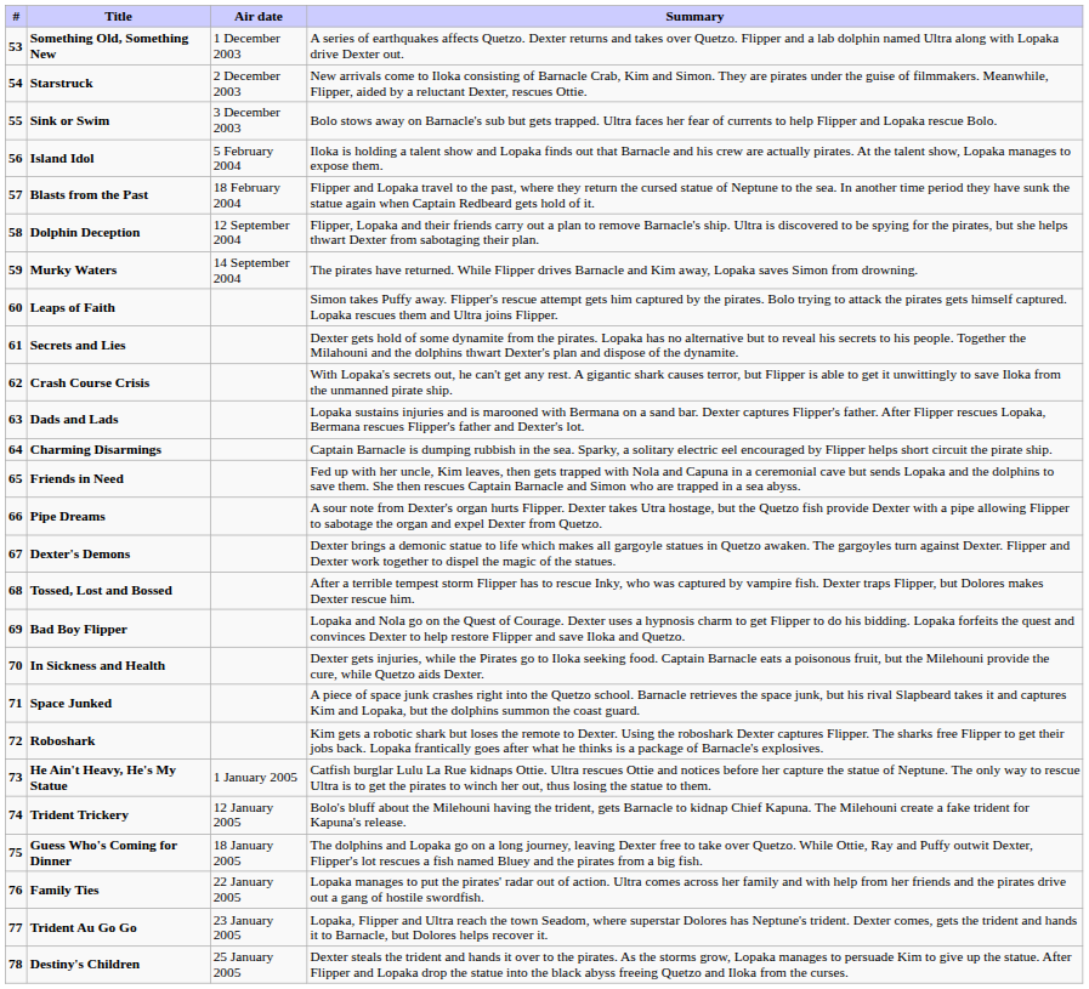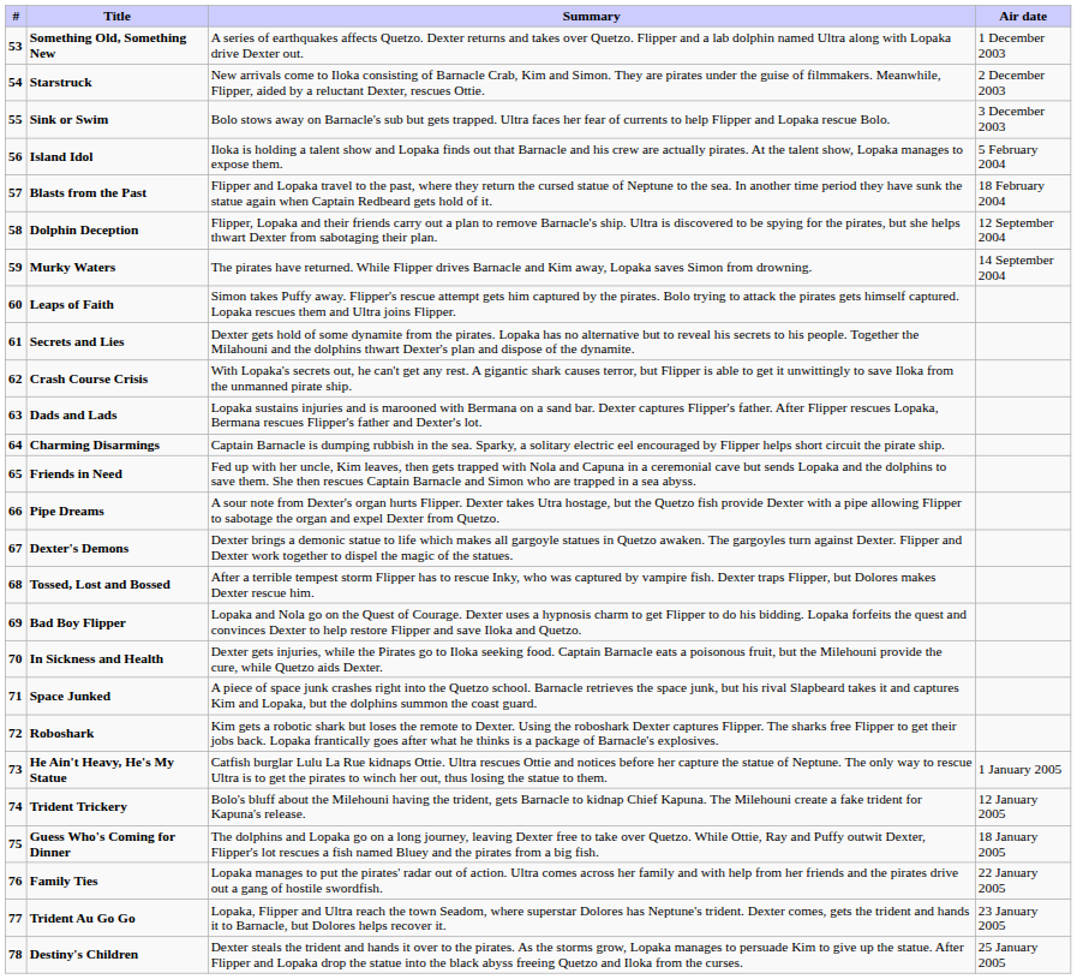 <table class="wikitable" style="width:99%;">
 <tr>
 <th style="background:#ccf; width:2%;"><strong>#</strong></th>
 <th style="background:#ccf; width:17%;"><strong>Title</strong></th>
+<th style="background:#ccf;"><strong>Summary</strong></th>
 <th style="background:#ccf; width:9%;"><strong>Air date</strong></th>
-<th style="background:#ccf;"><strong>Summary</strong></th>
 </tr>
 <tr>
 <td><strong>53</strong></td>
 <td><strong>Something Old, Something New</strong></td>
+<td>A series of earthquakes affects Quetzo. Dexter returns and takes over Quetzo. Flipper and a lab dolphin named Ultra along with Lopaka drive Dexter out.</td>
 <td>1 December 2003</td>
-<td>A series of earthquakes affects Quetzo. Dexter returns and takes over Quetzo. Flipper and a lab dolphin named Ultra along with Lopaka drive Dexter out.</td>
 </tr>
 <tr>
 <td><strong>54</strong></td>
 <td><strong>Starstruck</strong></td>
+<td>New arrivals come to Iloka consisting of Barnacle Crab, Kim and Simon. They are pirates under the guise of filmmakers. Meanwhile, Flipper, aided by a reluctant Dexter, rescues Ottie.</td>
 <td>2 December 2003</td>
-<td>New arrivals come to Iloka consisting of Barnacle Crab, Kim and Simon. They are pirates under the guise of filmmakers. Meanwhile, Flipper, aided by a reluctant Dexter, rescues Ottie.</td>
 </tr>
 <tr>
 <td><strong>55</strong></td>
 <td><strong>Sink or Swim</strong></td>
+<td>Bolo stows away on Barnacle's sub but gets trapped. Ultra faces her fear of currents to help Flipper and Lopaka rescue Bolo.</td>
 <td>3 December 2003</td>
-<td>Bolo stows away on Barnacle's sub but gets trapped. Ultra faces her fear of currents to help Flipper and Lopaka rescue Bolo.</td>
 </tr>
 <tr>
 <td><strong>56</strong></td>
 <td><strong>Island Idol</strong></td>
+<td>Iloka is holding a talent show and Lopaka finds out that Barnacle and his crew are actually pirates. At the talent show, Lopaka manages to expose them.</td>
 <td>5 February 2004</td>
-<td>Iloka is holding a talent show and Lopaka finds out that Barnacle and his crew are actually pirates. At the talent show, Lopaka manages to expose them.</td>
 </tr>
 <tr>
 <td><strong>57</strong></td>
 <td><strong>Blasts from the Past</strong></td>
+<td>Flipper and Lopaka travel to the past, where they return the cursed statue of Neptune to the sea. In another time period they have sunk the statue again when Captain Redbeard gets hold of it.</td>
 <td>18 February 2004</td>
-<td>Flipper and Lopaka travel to the past, where they return the cursed statue of Neptune to the sea. In another time period they have sunk the statue again when Captain Redbeard gets hold of it.</td>
 </tr>
 <tr>
 <td><strong>58</strong></td>
 <td><strong>Dolphin Deception</strong></td>
+<td>Flipper, Lopaka and their friends carry out a plan to remove Barnacle's ship. Ultra is discovered to be spying for the pirates, but she helps thwart Dexter from sabotaging their plan.</td>
 <td>12 September 2004</td>
-<td>Flipper, Lopaka and their friends carry out a plan to remove Barnacle's ship. Ultra is discovered to be spying for the pirates, but she helps thwart Dexter from sabotaging their plan.</td>
 </tr>
 <tr>
 <td><strong>59</strong></td>
 <td><strong>Murky Waters</strong></td>
+<td>The pirates have returned. While Flipper drives Barnacle and Kim away, Lopaka saves Simon from drowning.</td>
 <td>14 September 2004</td>
-<td>The pirates have returned. While Flipper drives Barnacle and Kim away, Lopaka saves Simon from drowning.</td>
 </tr>
 <tr>
 <td><strong>60</strong></td>
 <td><strong>Leaps of Faith</strong></td>
+<td>Simon takes Puffy away. Flipper's rescue attempt gets him captured by the pirates. Bolo trying to attack the pirates gets himself captured. Lopaka rescues them and Ultra joins Flipper.</td>
 <td></td>
-<td>Simon takes Puffy away. Flipper's rescue attempt gets him captured by the pirates. Bolo trying to attack the pirates gets himself captured. Lopaka rescues them and Ultra joins Flipper.</td>
 </tr>
 <tr>
 <td><strong>61</strong></td>
 <td><strong>Secrets and Lies</strong></td>
+<td>Dexter gets hold of some dynamite from the pirates. Lopaka has no alternative but to reveal his secrets to his people. Together the Milahouni and the dolphins thwart Dexter's plan and dispose of the dynamite.</td>
 <td></td>
-<td>Dexter gets hold of some dynamite from the pirates. Lopaka has no alternative but to reveal his secrets to his people. Together the Milahouni and the dolphins thwart Dexter's plan and dispose of the dynamite.</td>
 </tr>
 <tr>
 <td><strong>62</strong></td>
 <td><strong>Crash Course Crisis</strong></td>
+<td>With Lopaka's secrets out, he can't get any rest. A gigantic shark causes terror, but Flipper is able to get it unwittingly to save Iloka from the unmanned pirate ship.</td>
 <td></td>
-<td>With Lopaka's secrets out, he can't get any rest. A gigantic shark causes terror, but Flipper is able to get it unwittingly to save Iloka from the unmanned pirate ship.</td>
 </tr>
 <tr>
 <td><strong>63</strong></td>
 <td><strong>Dads and Lads</strong></td>
+<td>Lopaka sustains injuries and is marooned with Bermana on a sand bar. Dexter captures Flipper's father. After Flipper rescues Lopaka, Bermana rescues Flipper's father and Dexter's lot.</td>
 <td></td>
-<td>Lopaka sustains injuries and is marooned with Bermana on a sand bar. Dexter captures Flipper's father. After Flipper rescues Lopaka, Bermana rescues Flipper's father and Dexter's lot.</td>
 </tr>
 <tr>
 <td><strong>64</strong></td>
 <td><strong>Charming Disarmings</strong></td>
+<td>Captain Barnacle is dumping rubbish in the sea. Sparky, a solitary electric eel encouraged by Flipper helps short circuit the pirate ship.</td>
 <td></td>
-<td>Captain Barnacle is dumping rubbish in the sea. Sparky, a solitary electric eel encouraged by Flipper helps short circuit the pirate ship.</td>
 </tr>
 <tr>
 <td><strong>65</strong></td>
 <td><strong>Friends in Need</strong></td>
+<td>Fed up with her uncle, Kim leaves, then gets trapped with Nola and Capuna in a ceremonial cave but sends Lopaka and the dolphins to save them. She then rescues Captain Barnacle and Simon who are trapped in a sea abyss.</td>
 <td></td>
-<td>Fed up with her uncle, Kim leaves, then gets trapped with Nola and Capuna in a ceremonial cave but sends Lopaka and the dolphins to save them. She then rescues Captain Barnacle and Simon who are trapped in a sea abyss.</td>
 </tr>
 <tr>
 <td><strong>66</strong></td>
 <td><strong>Pipe Dreams</strong></td>
+<td>A sour note from Dexter's organ hurts Flipper. Dexter takes Utra hostage, but the Quetzo fish provide Dexter with a pipe allowing Flipper to sabotage the organ and expel Dexter from Quetzo.</td>
 <td></td>
-<td>A sour note from Dexter's organ hurts Flipper. Dexter takes Utra hostage, but the Quetzo fish provide Dexter with a pipe allowing Flipper to sabotage the organ and expel Dexter from Quetzo.</td>
 </tr>
 <tr>
 <td><strong>67</strong></td>
 <td><strong>Dexter's Demons</strong></td>
+<td>Dexter brings a demonic statue to life which makes all gargoyle statues in Quetzo awaken. The gargoyles turn against Dexter. Flipper and Dexter work together to dispel the magic of the statues.</td>
 <td></td>
-<td>Dexter brings a demonic statue to life which makes all gargoyle statues in Quetzo awaken. The gargoyles turn against Dexter. Flipper and Dexter work together to dispel the magic of the statues.</td>
 </tr>
 <tr>
 <td><strong>68</strong></td>
 <td><strong>Tossed, Lost and Bossed</strong></td>
+<td>After a terrible tempest storm Flipper has to rescue Inky, who was captured by vampire fish. Dexter traps Flipper, but Dolores makes Dexter rescue him.</td>
 <td></td>
-<td>After a terrible tempest storm Flipper has to rescue Inky, who was captured by vampire fish. Dexter traps Flipper, but Dolores makes Dexter rescue him.</td>
 </tr>
 <tr>
 <td><strong>69</strong></td>
 <td><strong>Bad Boy Flipper</strong></td>
+<td>Lopaka and Nola go on the Quest of Courage. Dexter uses a hypnosis charm to get Flipper to do his bidding. Lopaka forfeits the quest and convinces Dexter to help restore Flipper and save Iloka and Quetzo.</td>
 <td></td>
-<td>Lopaka and Nola go on the Quest of Courage. Dexter uses a hypnosis charm to get Flipper to do his bidding. Lopaka forfeits the quest and convinces Dexter to help restore Flipper and save Iloka and Quetzo.</td>
 </tr>
 <tr>
 <td><strong>70</strong></td>
 <td><strong>In Sickness and Health</strong></td>
+<td>Dexter gets injuries, while the Pirates go to Iloka seeking food. Captain Barnacle eats a poisonous fruit, but the Milehouni provide the cure, while Quetzo aids Dexter.</td>
 <td></td>
-<td>Dexter gets injuries, while the Pirates go to Iloka seeking food. Captain Barnacle eats a poisonous fruit, but the Milehouni provide the cure, while Quetzo aids Dexter.</td>
 </tr>
 <tr>
 <td><strong>71</strong></td>
 <td><strong>Space Junked</strong></td>
+<td>A piece of space junk crashes right into the Quetzo school. Barnacle retrieves the space junk, but his rival Slapbeard takes it and captures Kim and Lopaka, but the dolphins summon the coast guard.</td>
 <td></td>
-<td>A piece of space junk crashes right into the Quetzo school. Barnacle retrieves the space junk, but his rival Slapbeard takes it and captures Kim and Lopaka, but the dolphins summon the coast guard.</td>
 </tr>
 <tr>
 <td><strong>72</strong></td>
 <td><strong>Roboshark</strong></td>
+<td>Kim gets a robotic shark but loses the remote to Dexter. Using the roboshark Dexter captures Flipper. The sharks free Flipper to get their jobs back. Lopaka frantically goes after what he thinks is a package of Barnacle's explosives.</td>
 <td></td>
-<td>Kim gets a robotic shark but loses the remote to Dexter. Using the roboshark Dexter captures Flipper. The sharks free Flipper to get their jobs back. Lopaka frantically goes after what he thinks is a package of Barnacle's explosives.</td>
 </tr>
 <tr>
 <td><strong>73</strong></td>
 <td><strong>He Ain't Heavy, He's My Statue</strong></td>
+<td>Catfish burglar Lulu La Rue kidnaps Ottie. Ultra rescues Ottie and notices before her capture the statue of Neptune. The only way to rescue Ultra is to get the pirates to winch her out, thus losing the statue to them.</td>
 <td>1 January 2005</td>
-<td>Catfish burglar Lulu La Rue kidnaps Ottie. Ultra rescues Ottie and notices before her capture the statue of Neptune. The only way to rescue Ultra is to get the pirates to winch her out, thus losing the statue to them.</td>
 </tr>
 <tr>
 <td><strong>74</strong></td>
 <td><strong>Trident Trickery</strong></td>
+<td>Bolo's bluff about the Milehouni having the trident, gets Barnacle to kidnap Chief Kapuna. The Milehouni create a fake trident for Kapuna's release.</td>
 <td>12 January 2005</td>
-<td>Bolo's bluff about the Milehouni having the trident, gets Barnacle to kidnap Chief Kapuna. The Milehouni create a fake trident for Kapuna's release.</td>
 </tr>
 <tr>
 <td><strong>75</strong></td>
 <td><strong>Guess Who's Coming for Dinner</strong></td>
+<td>The dolphins and Lopaka go on a long journey, leaving Dexter free to take over Quetzo. While Ottie, Ray and Puffy outwit Dexter, Flipper's lot rescues a fish named Bluey and the pirates from a big fish.</td>
 <td>18 January 2005</td>
-<td>The dolphins and Lopaka go on a long journey, leaving Dexter free to take over Quetzo. While Ottie, Ray and Puffy outwit Dexter, Flipper's lot rescues a fish named Bluey and the pirates from a big fish.</td>
 </tr>
 <tr>
 <td><strong>76</strong></td>
 <td><strong>Family Ties</strong></td>
+<td>Lopaka manages to put the pirates' radar out of action. Ultra comes across her family and with help from her friends and the pirates drive out a gang of hostile swordfish.</td>
 <td>22 January 2005</td>
-<td>Lopaka manages to put the pirates' radar out of action. Ultra comes across her family and with help from her friends and the pirates drive out a gang of hostile swordfish.</td>
 </tr>
 <tr>
 <td><strong>77</strong></td>
 <td><strong>Trident Au Go Go</strong></td>
+<td>Lopaka, Flipper and Ultra reach the town Seadom, where superstar Dolores has Neptune's trident. Dexter comes, gets the trident and hands it to Barnacle, but Dolores helps recover it.</td>
 <td>23 January 2005</td>
-<td>Lopaka, Flipper and Ultra reach the town Seadom, where superstar Dolores has Neptune's trident. Dexter comes, gets the trident and hands it to Barnacle, but Dolores helps recover it.</td>
 </tr>
 <tr>
 <td><strong>78</strong></td>
 <td><strong>Destiny's Children</strong></td>
+<td>Dexter steals the trident and hands it over to the pirates. As the storms grow, Lopaka manages to persuade Kim to give up the statue. After Flipper and Lopaka drop the statue into the black abyss freeing Quetzo and Iloka from the curses.</td>
 <td>25 January 2005</td>
-<td>Dexter steals the trident and hands it over to the pirates. As the storms grow, Lopaka manages to persuade Kim to give up the statue. After Flipper and Lopaka drop the statue into the black abyss freeing Quetzo and Iloka from the curses.</td>
 </tr>
 </table>
